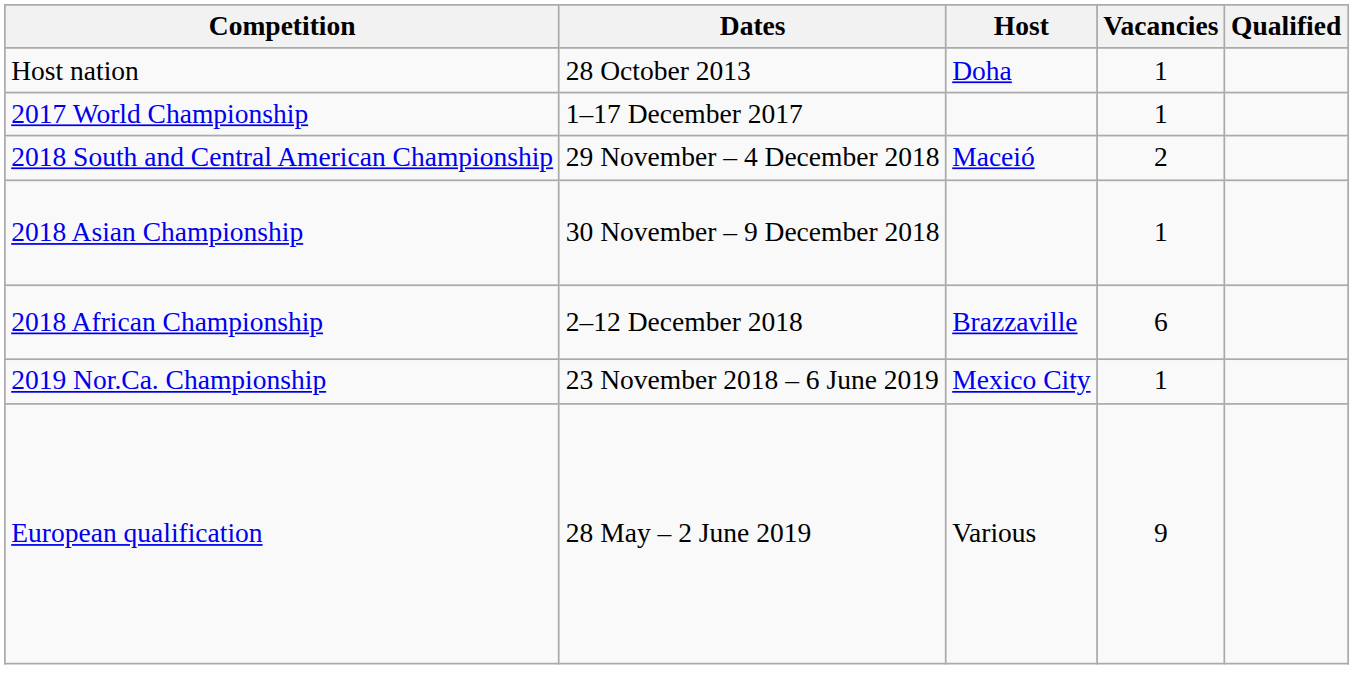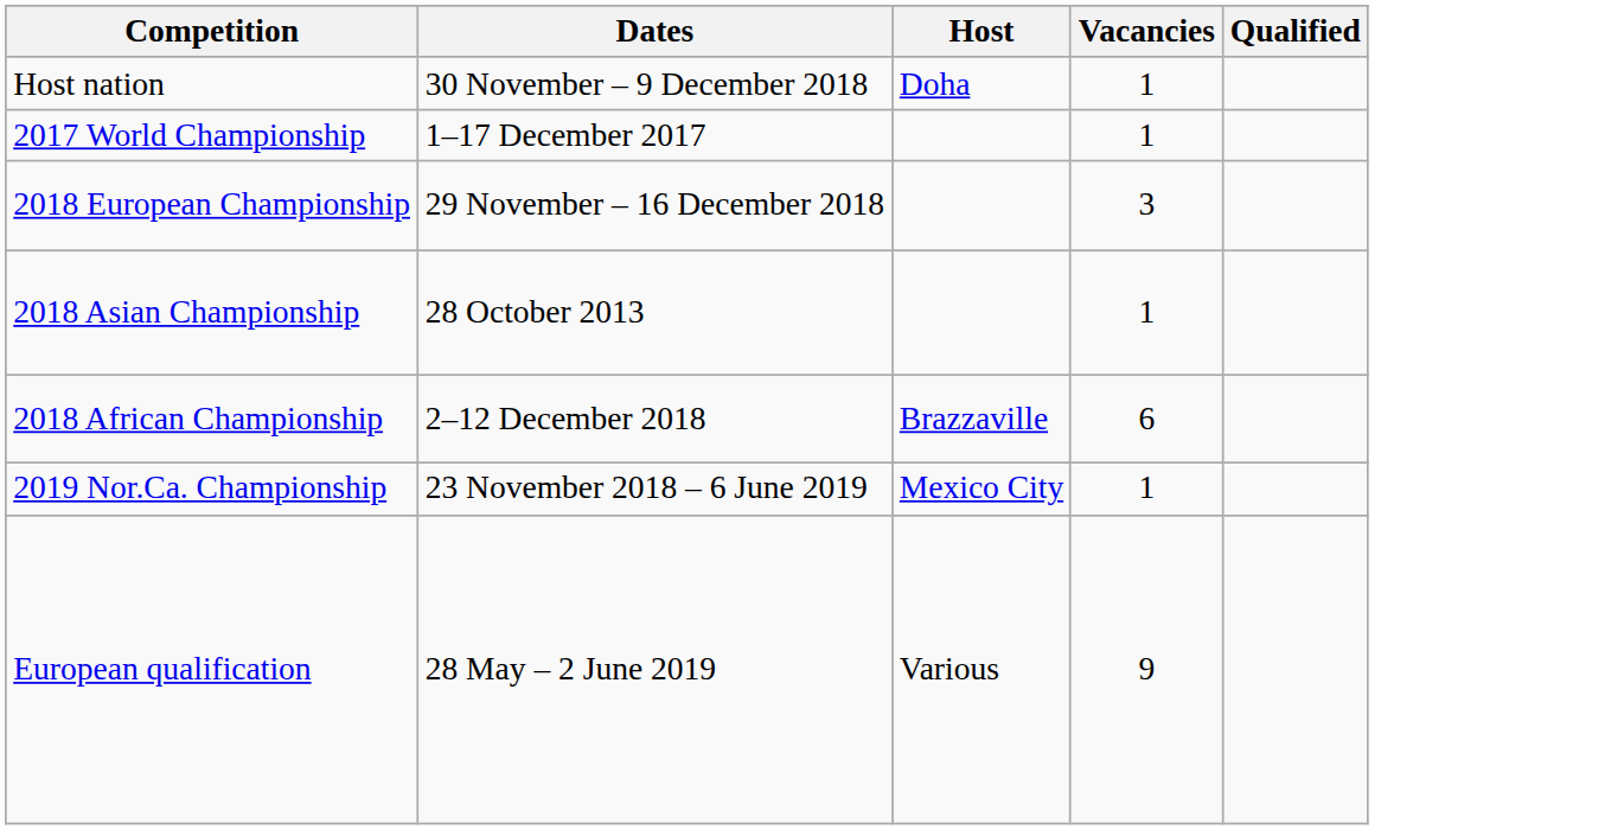 <table class="wikitable">
 <tr>
 <th>Competition</th>
 <th>Dates</th>
 <th>Host</th>
 <th>Vacancies</th>
 <th>Qualified</th>
 </tr>
 <tr>
 <td>Host nation</td>
-<td>28 October 2013</td>
+<td>30 November – 9 December 2018</td>
 <td> <a href='#'>Doha</a></td>
 <td style="text-align: center;">1</td>
 <td></td>
 </tr>
 <tr>
 <td><a href='#'>2017 World Championship</a></td>
 <td>1–17 December 2017</td>
 <td></td>
 <td style="text-align: center;">1</td>
 <td></td>
 </tr>
 <tr>
-<td><a href='#'>2018 South and Central American Championship</a></td>
-<td>29 November – 4 December 2018</td>
-<td> <a href='#'>Maceió</a></td>
-<td style="text-align: center;">2</td>
-<td><br></td>
+<td><a href='#'>2018 European Championship</a></td>
+<td>29 November – 16 December 2018</td>
+<td></td>
+<td style="text-align: center;">3</td>
+<td><br><br></td>
 </tr>
 <tr>
 <td><a href='#'>2018 Asian Championship</a></td>
-<td>30 November – 9 December 2018</td>
+<td>28 October 2013</td>
 <td></td>
 <td style="text-align: center;">1</td>
 <td><br><br><br></td>
 </tr>
 <tr>
 <td><a href='#'>2018 African Championship</a></td>
 <td>2–12 December 2018</td>
 <td> <a href='#'>Brazzaville</a></td>
 <td style="text-align: center;">6</td>
 <td><br><br></td>
 </tr>
 <tr>
 <td><a href='#'>2019 Nor.Ca. Championship</a></td>
 <td>23 November 2018 – 6 June 2019</td>
 <td> <a href='#'>Mexico City</a></td>
 <td style="text-align: center;">1</td>
 <td></td>
 </tr>
 <tr>
 <td><a href='#'>European qualification</a></td>
 <td>28 May – 2 June 2019</td>
 <td>Various</td>
 <td style="text-align: center;">9</td>
 <td><br><br><br><br><br><br><br><br></td>
 </tr>
 </table>
